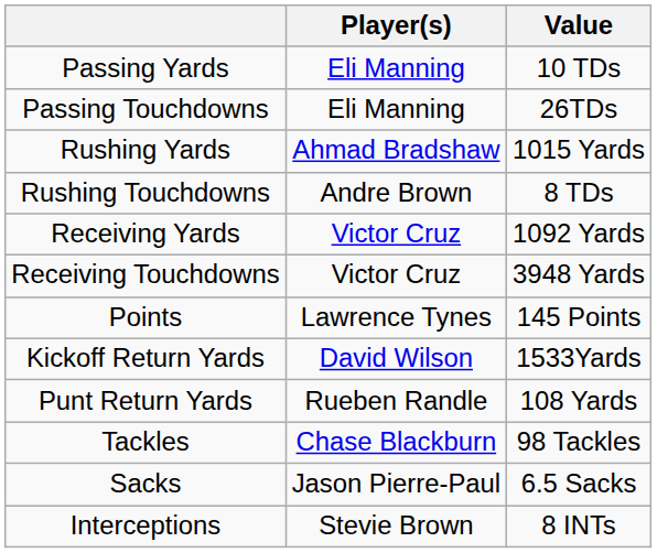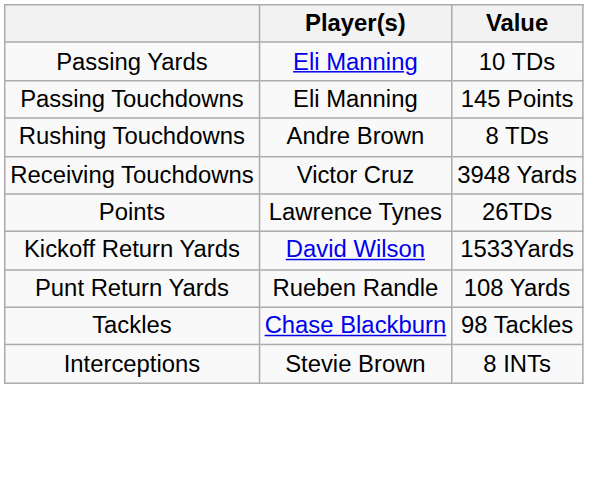 <table class="wikitable">
 <tr>
 <th></th>
 <th>Player(s)</th>
 <th>Value</th>
 </tr>
 <tr style="background:#ffddoo; text-align:center;">
 <td>Passing Yards</td>
 <td><a href='#'>Eli Manning</a></td>
 <td>10 TDs</td>
 </tr>
 <tr style="background:#ffddoo; text-align:center;">
 <td>Passing Touchdowns</td>
 <td>Eli Manning</td>
-<td>26TDs</td>
-</tr>
-<tr style="background:#ffddoo; text-align:center;">
-<td>Rushing Yards</td>
-<td><a href='#'>Ahmad Bradshaw</a></td>
-<td>1015 Yards</td>
+<td>145 Points</td>
 </tr>
 <tr style="background:#ffddoo; text-align:center;">
 <td>Rushing Touchdowns</td>
 <td>Andre Brown</td>
 <td>8 TDs</td>
-</tr>
-<tr style="background:#ffddoo; text-align:center;">
-<td>Receiving Yards</td>
-<td><a href='#'>Victor Cruz</a></td>
-<td>1092 Yards</td>
 </tr>
 <tr style="background:#ffddoo; text-align:center;">
 <td>Receiving Touchdowns</td>
 <td>Victor Cruz</td>
 <td>3948 Yards</td>
 </tr>
 <tr style="background:#ffddoo; text-align:center;">
 <td>Points</td>
 <td>Lawrence Tynes</td>
-<td>145 Points</td>
+<td>26TDs</td>
 </tr>
 <tr style="background:#ffddoo; text-align:center;">
 <td>Kickoff Return Yards</td>
 <td><a href='#'>David Wilson</a></td>
 <td>1533Yards</td>
 </tr>
 <tr style="background:#ffddoo; text-align:center;">
 <td>Punt Return Yards</td>
 <td>Rueben Randle</td>
 <td>108 Yards</td>
 </tr>
 <tr style="background:#ffddoo; text-align:center;">
 <td>Tackles</td>
 <td><a href='#'>Chase Blackburn</a></td>
 <td>98 Tackles</td>
 </tr>
 <tr style="background:#ffddoo; text-align:center;">
-<td>Sacks</td>
-<td>Jason Pierre-Paul</td>
-<td>6.5 Sacks</td>
-</tr>
-<tr style="background:#ffddoo; text-align:center;">
 <td>Interceptions</td>
 <td>Stevie Brown</td>
 <td>8 INTs</td>
 </tr>
 </table>
